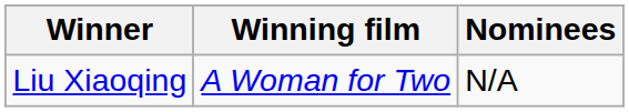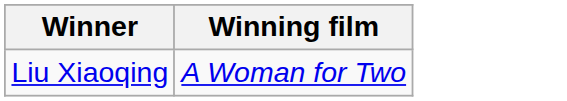 <table class="wikitable">
 <tr>
 <th>Winner</th>
 <th>Winning film</th>
-<th>Nominees</th>
 </tr>
 <tr>
 <td><a href='#'>Liu Xiaoqing</a></td>
 <td><em><a href='#'>A Woman for Two</a></em></td>
-<td>N/A</td>
 </tr>
 </table>
